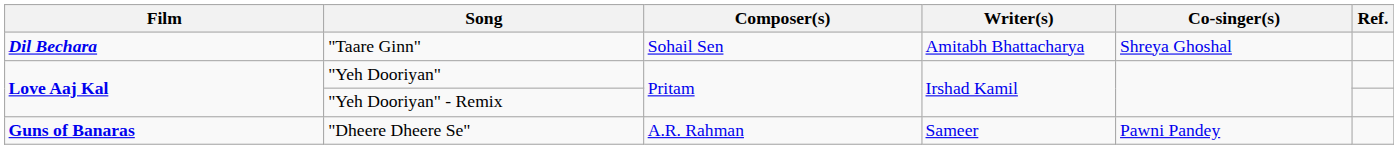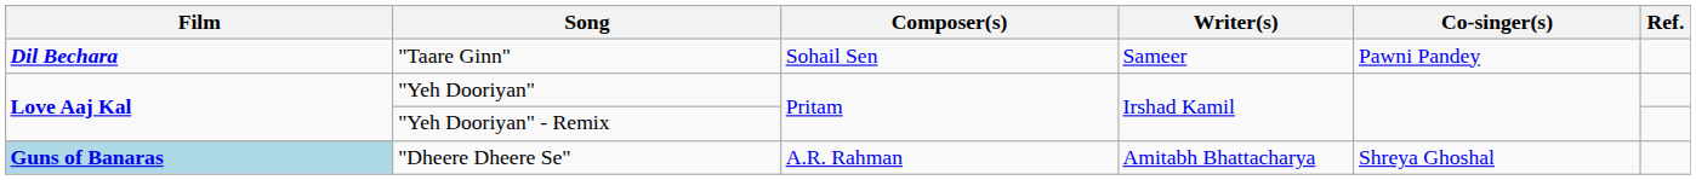 <table class="wikitable plainrowheaders" width="100%">
 <tr>
 <th scope="col" width=23%>Film</th>
 <th scope="col" width=23%>Song</th>
 <th scope="col" width=20%>Composer(s)</th>
 <th scope="col" width=14%>Writer(s)</th>
 <th scope="col" width=17%>Co-singer(s)</th>
 <th scope="col" width=3%>Ref.</th>
 </tr>
 <tr>
 <td><strong><em><a href='#'>Dil Bechara</a></em></strong></td>
 <td>"Taare Ginn"</td>
 <td><a href='#'>Sohail Sen</a></td>
-<td><a href='#'>Amitabh Bhattacharya</a></td>
-<td><a href='#'>Shreya Ghoshal</a></td>
+<td><a href='#'>Sameer</a></td>
+<td><a href='#'>Pawni Pandey</a></td>
 </tr>
 <tr>
 <td rowspan="2"><strong><a href='#'>Love Aaj Kal</a></strong></td>
 <td>"Yeh Dooriyan"</td>
 <td rowspan="2"><a href='#'>Pritam</a></td>
 <td rowspan="2"><a href='#'>Irshad Kamil</a></td>
 <td rowspan="2"></td>
 <td></td>
 </tr>
 <tr>
 <td>"Yeh Dooriyan" - Remix</td>
 <td></td>
 </tr>
 <tr>
-<td><strong><a href='#'>Guns of Banaras</a></strong></td>
+<td style="background: lightblue;"><strong><a href='#'>Guns of Banaras</a></strong></td>
 <td>"Dheere Dheere Se"</td>
 <td><a href='#'>A.R. Rahman</a></td>
-<td><a href='#'>Sameer</a></td>
-<td><a href='#'>Pawni Pandey</a></td>
+<td><a href='#'>Amitabh Bhattacharya</a></td>
+<td><a href='#'>Shreya Ghoshal</a></td>
 <td></td>
 </tr>
 </table>
